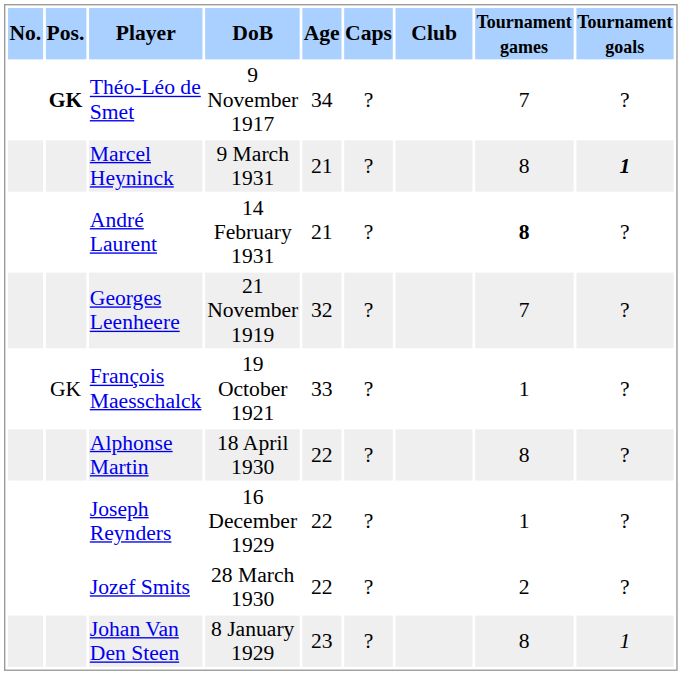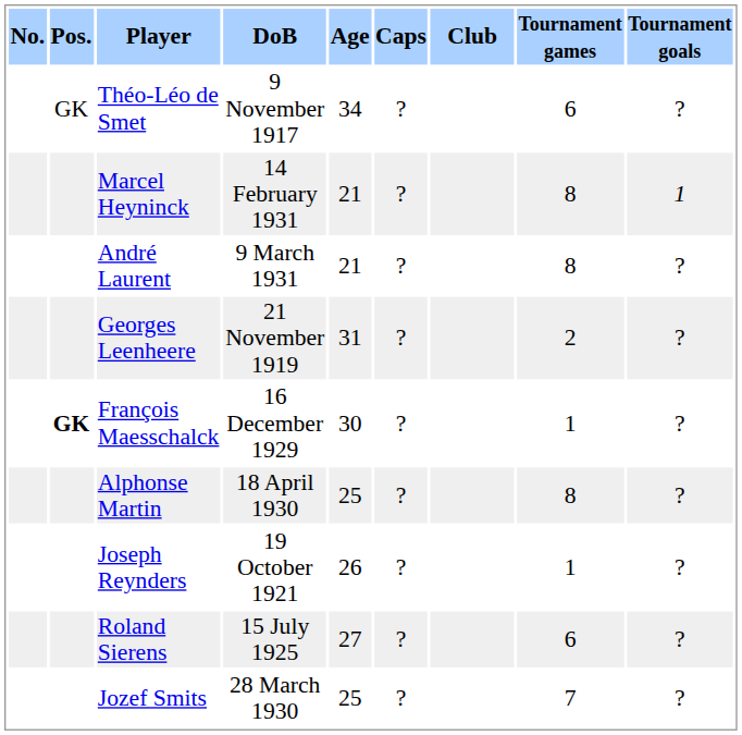 <table border="0" width="80%" style="border: 1px solid #999; background-color:#FFFFFF; text-align:center">
 <tr align="center" bgcolor="#AAD0FF">
 <th width=4%>No.</th>
 <th width=6%>Pos.</th>
 <th width=18%>Player</th>
 <th width=12%>DoB</th>
 <th width=4%>Age</th>
 <th width=4%>Caps</th>
 <th width=27%>Club</th>
 <th width=6%><small>Tournament<br>games</small></th>
 <th width=6%><small>Tournament<br>goals</small></th>
 </tr>
 <tr>
 <td></td>
-<td><strong>GK</strong></td>
+<td>GK</td>
 <td align="left"><a href='#'>Théo-Léo de Smet</a></td>
 <td>9 November 1917</td>
 <td>34</td>
 <td>?</td>
 <td align="left"></td>
-<td>7</td>
+<td>6</td>
 <td>?</td>
 </tr>
 <tr bgcolor="#EFEFEF">
 <td></td>
 <td></td>
 <td align="left"><a href='#'>Marcel Heyninck</a></td>
+<td>14 February 1931</td>
+<td>21</td>
+<td>?</td>
+<td align="left"></td>
+<td>8</td>
+<td><em>1</em></td>
+</tr>
+<tr>
+<td></td>
+<td></td>
+<td align="left"><a href='#'>André Laurent</a></td>
 <td>9 March 1931</td>
 <td>21</td>
 <td>?</td>
 <td align="left"></td>
 <td>8</td>
-<td><strong><em>1</em></strong></td>
-</tr>
-<tr>
-<td></td>
-<td></td>
-<td align="left"><a href='#'>André Laurent</a></td>
-<td>14 February 1931</td>
-<td>21</td>
-<td>?</td>
-<td align="left"></td>
-<td><strong>8</strong></td>
 <td>?</td>
 </tr>
 <tr bgcolor="#EFEFEF">
 <td></td>
 <td></td>
 <td align="left"><a href='#'>Georges Leenheere</a></td>
 <td>21 November 1919</td>
-<td>32</td>
+<td>31</td>
 <td>?</td>
 <td align="left"></td>
-<td>7</td>
+<td>2</td>
 <td>?</td>
 </tr>
 <tr>
 <td></td>
-<td>GK</td>
+<td><strong>GK</strong></td>
 <td align="left"><a href='#'>François Maesschalck</a></td>
-<td>19 October 1921</td>
-<td>33</td>
+<td>16 December 1929</td>
+<td>30</td>
 <td>?</td>
 <td align="left"></td>
 <td>1</td>
 <td>?</td>
 </tr>
 <tr bgcolor="#EFEFEF">
 <td></td>
 <td></td>
 <td align="left"><a href='#'>Alphonse Martin</a></td>
 <td>18 April 1930</td>
-<td>22</td>
+<td>25</td>
 <td>?</td>
 <td align="left"></td>
 <td>8</td>
 <td>?</td>
 </tr>
 <tr>
 <td></td>
 <td></td>
 <td align="left"><a href='#'>Joseph Reynders</a></td>
-<td>16 December 1929</td>
-<td>22</td>
+<td>19 October 1921</td>
+<td>26</td>
 <td>?</td>
 <td align="left"></td>
 <td>1</td>
+<td>?</td>
+</tr>
+<tr bgcolor="#EFEFEF">
+<td></td>
+<td></td>
+<td align="left"><a href='#'>Roland Sierens</a></td>
+<td>15 July 1925</td>
+<td>27</td>
+<td>?</td>
+<td align="left"></td>
+<td>6</td>
 <td>?</td>
 </tr>
 <tr>
 <td></td>
 <td></td>
 <td align="left"><a href='#'>Jozef Smits</a></td>
 <td>28 March 1930</td>
-<td>22</td>
+<td>25</td>
 <td>?</td>
 <td align="left"></td>
-<td>2</td>
+<td>7</td>
 <td>?</td>
 </tr>
-<tr bgcolor="#EFEFEF">
-<td></td>
-<td></td>
-<td align="left"><a href='#'>Johan Van Den Steen</a></td>
-<td>8 January 1929</td>
-<td>23</td>
-<td>?</td>
-<td align="left"></td>
-<td>8</td>
-<td><em>1</em></td>
-</tr>
 </table>
